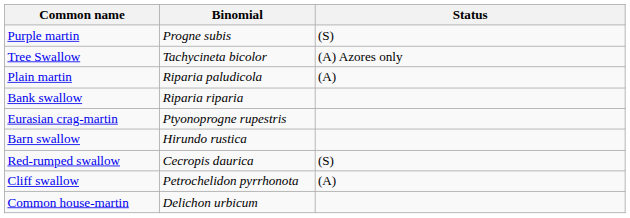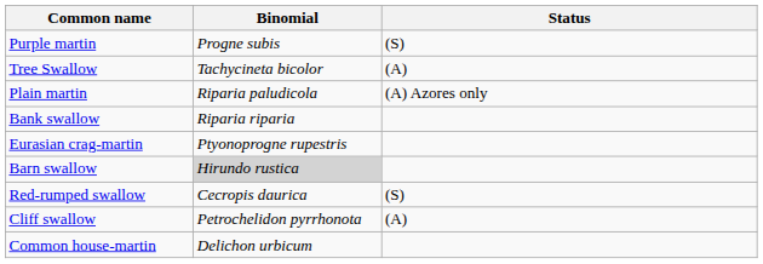 <table width=60% class="wikitable">
 <tr>
 <th width=15%>Common name</th>
 <th width=15%>Binomial</th>
 <th width=30%>Status</th>
 </tr>
 <tr>
 <td><a href='#'>Purple martin</a></td>
 <td><em>Progne subis</em></td>
 <td>(S)</td>
 </tr>
 <tr>
 <td><a href='#'>Tree Swallow</a></td>
 <td><em>Tachycineta bicolor</em></td>
-<td>(A) Azores only</td>
+<td>(A)</td>
 </tr>
 <tr>
 <td><a href='#'>Plain martin</a></td>
 <td><em>Riparia paludicola</em></td>
-<td>(A)</td>
+<td>(A) Azores only</td>
 </tr>
 <tr>
 <td><a href='#'>Bank swallow</a></td>
 <td><em>Riparia riparia</em></td>
 <td></td>
 </tr>
 <tr>
 <td><a href='#'>Eurasian crag-martin</a></td>
 <td><em>Ptyonoprogne rupestris</em></td>
 <td></td>
 </tr>
 <tr>
 <td><a href='#'>Barn swallow</a></td>
-<td><em>Hirundo rustica</em></td>
+<td style="background: lightgrey;"><em>Hirundo rustica</em></td>
 <td></td>
 </tr>
 <tr>
 <td><a href='#'>Red-rumped swallow</a></td>
 <td><em>Cecropis daurica</em></td>
 <td>(S)</td>
 </tr>
 <tr>
 <td><a href='#'>Cliff swallow</a></td>
 <td><em>Petrochelidon pyrrhonota</em></td>
 <td>(A)</td>
 </tr>
 <tr>
 <td><a href='#'>Common house-martin</a></td>
 <td><em>Delichon urbicum</em></td>
 <td></td>
 </tr>
 </table>
